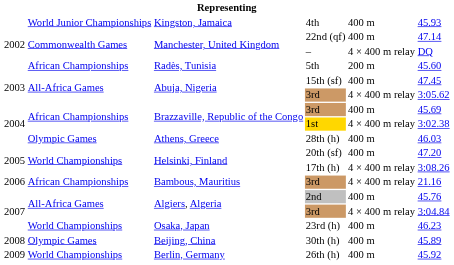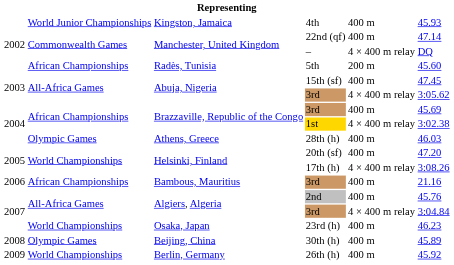 <table>
 <tr>
 <th colspan="6">Representing </th>
 </tr>
 <tr>
 <td rowspan=4>2002</td>
 <td><a href='#'>World Junior Championships</a></td>
 <td><a href='#'>Kingston, Jamaica</a></td>
 <td>4th</td>
 <td>400 m</td>
 <td><a href='#'>45.93</a></td>
 </tr>
 <tr>
 <td rowspan=2><a href='#'>Commonwealth Games</a></td>
 <td rowspan=2><a href='#'>Manchester, United Kingdom</a></td>
 <td>22nd (qf)</td>
 <td>400 m</td>
 <td><a href='#'>47.14</a></td>
 </tr>
 <tr>
 <td>–</td>
 <td>4 × 400 m relay</td>
 <td><a href='#'>DQ</a></td>
 </tr>
 <tr>
 <td><a href='#'>African Championships</a></td>
 <td><a href='#'>Radès, Tunisia</a></td>
 <td>5th</td>
 <td>200 m</td>
 <td><a href='#'>45.60</a></td>
 </tr>
 <tr>
 <td rowspan=2>2003</td>
 <td rowspan=2><a href='#'>All-Africa Games</a></td>
 <td rowspan=2><a href='#'>Abuja, Nigeria</a></td>
 <td>15th (sf)</td>
 <td>400 m</td>
 <td><a href='#'>47.45</a></td>
 </tr>
 <tr>
 <td bgcolor="cc9966">3rd</td>
 <td>4 × 400 m relay</td>
 <td><a href='#'>3:05.62</a></td>
 </tr>
 <tr>
 <td rowspan=3>2004</td>
 <td rowspan=2><a href='#'>African Championships</a></td>
 <td rowspan=2><a href='#'>Brazzaville, Republic of the Congo</a></td>
 <td bgcolor="cc9966">3rd</td>
 <td>400 m</td>
 <td><a href='#'>45.69</a></td>
 </tr>
 <tr>
 <td bgcolor="gold">1st</td>
 <td>4 × 400 m relay</td>
 <td><a href='#'>3:02.38</a></td>
 </tr>
 <tr>
 <td><a href='#'>Olympic Games</a></td>
 <td><a href='#'>Athens, Greece</a></td>
 <td>28th (h)</td>
 <td>400 m</td>
 <td><a href='#'>46.03</a></td>
 </tr>
 <tr>
 <td rowspan=2>2005</td>
 <td rowspan=2><a href='#'>World Championships</a></td>
 <td rowspan=2><a href='#'>Helsinki, Finland</a></td>
 <td>20th (sf)</td>
 <td>400 m</td>
 <td><a href='#'>47.20</a></td>
 </tr>
 <tr>
 <td>17th (h)</td>
 <td>4 × 400 m relay</td>
 <td><a href='#'>3:08.26</a></td>
 </tr>
 <tr>
 <td>2006</td>
 <td><a href='#'>African Championships</a></td>
 <td><a href='#'>Bambous, Mauritius</a></td>
 <td bgcolor="cc9966">3rd</td>
-<td>4 × 400 m relay</td>
+<td>400 m</td>
 <td><a href='#'>21.16</a></td>
 </tr>
 <tr>
 <td rowspan=3>2007</td>
 <td rowspan=2><a href='#'>All-Africa Games</a></td>
 <td rowspan=2><a href='#'>Algiers</a>, <a href='#'>Algeria</a></td>
 <td bgcolor="silver">2nd</td>
 <td>400 m</td>
 <td><a href='#'>45.76</a></td>
 </tr>
 <tr>
 <td bgcolor="cc9966">3rd</td>
 <td>4 × 400 m relay</td>
 <td><a href='#'>3:04.84</a></td>
 </tr>
 <tr>
 <td><a href='#'>World Championships</a></td>
 <td><a href='#'>Osaka, Japan</a></td>
 <td>23rd (h)</td>
 <td>400 m</td>
 <td><a href='#'>46.23</a></td>
 </tr>
 <tr>
 <td>2008</td>
 <td><a href='#'>Olympic Games</a></td>
 <td><a href='#'>Beijing, China</a></td>
 <td>30th (h)</td>
 <td>400 m</td>
 <td><a href='#'>45.89</a></td>
 </tr>
 <tr>
 <td>2009</td>
 <td><a href='#'>World Championships</a></td>
 <td><a href='#'>Berlin, Germany</a></td>
 <td>26th (h)</td>
 <td>400 m</td>
 <td><a href='#'>45.92</a></td>
 </tr>
 </table>
